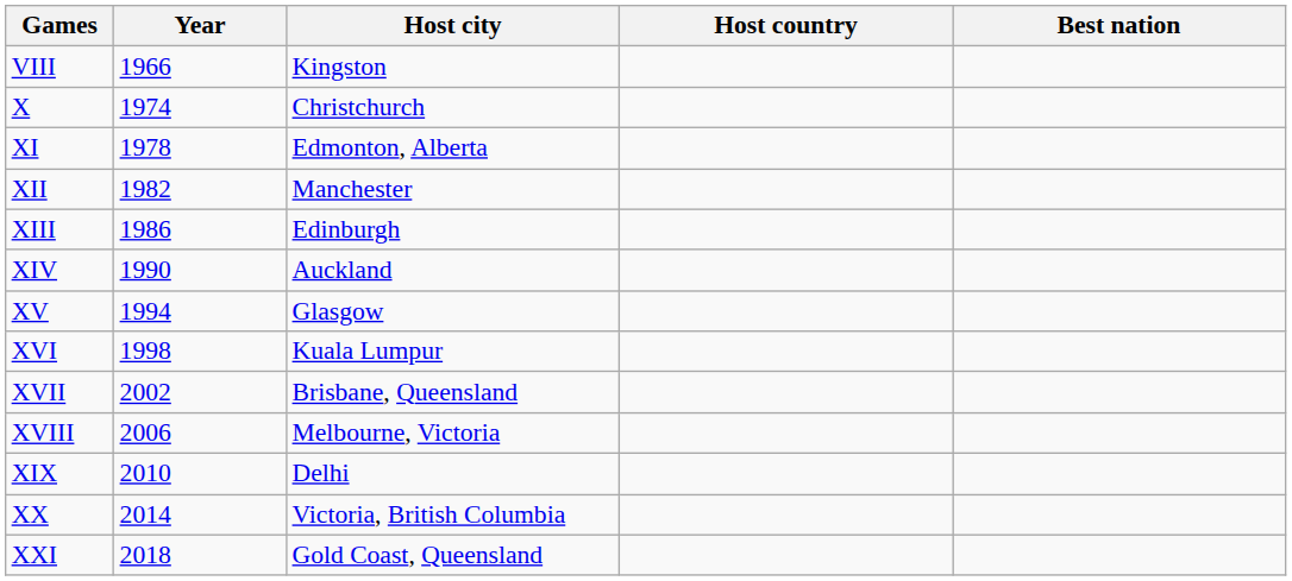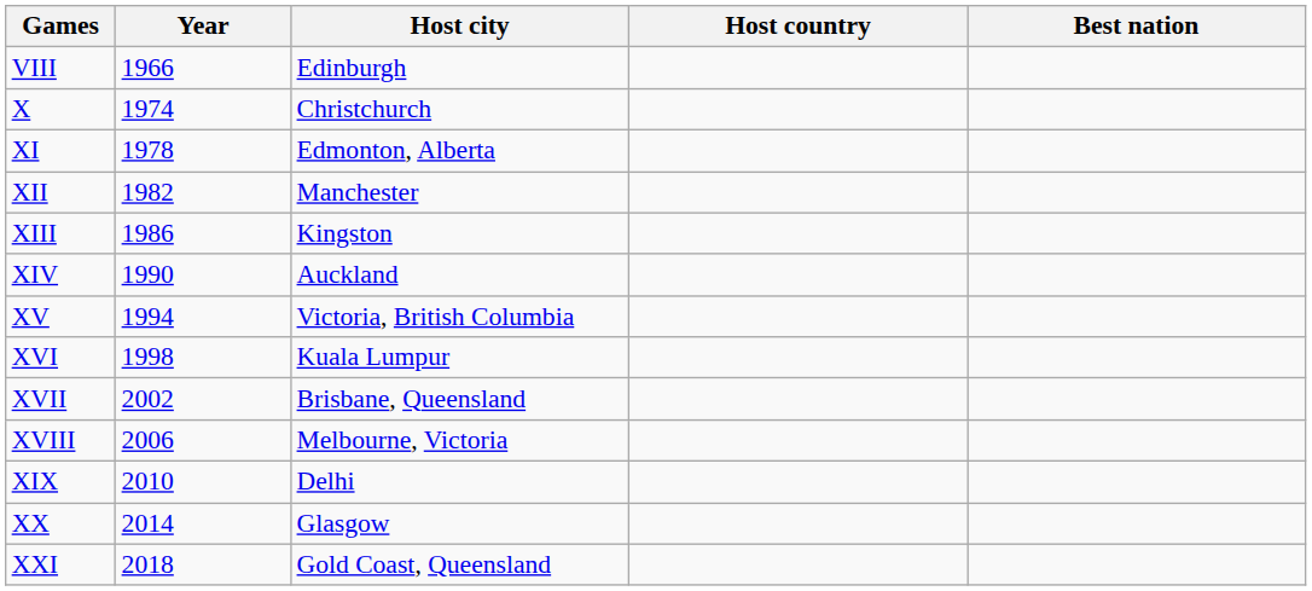 <table class=wikitable>
 <tr>
 <th width=60>Games</th>
 <th width=100>Year</th>
 <th width=200>Host city</th>
 <th width=200>Host country</th>
 <th width=200>Best nation</th>
 </tr>
 <tr>
 <td><a href='#'>VIII</a></td>
 <td><a href='#'>1966</a></td>
-<td><a href='#'>Kingston</a></td>
+<td><a href='#'>Edinburgh</a></td>
 <td></td>
 <td></td>
 </tr>
 <tr>
 <td><a href='#'>X</a></td>
 <td><a href='#'>1974</a></td>
 <td><a href='#'>Christchurch</a></td>
 <td></td>
 <td></td>
 </tr>
 <tr>
 <td><a href='#'>XI</a></td>
 <td><a href='#'>1978</a></td>
 <td><a href='#'>Edmonton</a>, <a href='#'>Alberta</a></td>
 <td></td>
 <td></td>
 </tr>
 <tr>
 <td><a href='#'>XII</a></td>
 <td><a href='#'>1982</a></td>
 <td><a href='#'>Manchester</a></td>
 <td></td>
 <td></td>
 </tr>
 <tr>
 <td><a href='#'>XIII</a></td>
 <td><a href='#'>1986</a></td>
-<td><a href='#'>Edinburgh</a></td>
+<td><a href='#'>Kingston</a></td>
 <td></td>
 <td></td>
 </tr>
 <tr>
 <td><a href='#'>XIV</a></td>
 <td><a href='#'>1990</a></td>
 <td><a href='#'>Auckland</a></td>
 <td></td>
 <td></td>
 </tr>
 <tr>
 <td><a href='#'>XV</a></td>
 <td><a href='#'>1994</a></td>
-<td><a href='#'>Glasgow</a></td>
+<td><a href='#'>Victoria</a>, <a href='#'>British Columbia</a></td>
 <td></td>
 <td></td>
 </tr>
 <tr>
 <td><a href='#'>XVI</a></td>
 <td><a href='#'>1998</a></td>
 <td><a href='#'>Kuala Lumpur</a></td>
 <td></td>
 <td></td>
 </tr>
 <tr>
 <td><a href='#'>XVII</a></td>
 <td><a href='#'>2002</a></td>
 <td><a href='#'>Brisbane</a>, <a href='#'>Queensland</a></td>
 <td></td>
 <td></td>
 </tr>
 <tr>
 <td><a href='#'>XVIII</a></td>
 <td><a href='#'>2006</a></td>
 <td><a href='#'>Melbourne</a>, <a href='#'>Victoria</a></td>
 <td></td>
 <td></td>
 </tr>
 <tr>
 <td><a href='#'>XIX</a></td>
 <td><a href='#'>2010</a></td>
 <td><a href='#'>Delhi</a></td>
 <td></td>
 <td></td>
 </tr>
 <tr>
 <td><a href='#'>XX</a></td>
 <td><a href='#'>2014</a></td>
-<td><a href='#'>Victoria</a>, <a href='#'>British Columbia</a></td>
+<td><a href='#'>Glasgow</a></td>
 <td></td>
 <td></td>
 </tr>
 <tr>
 <td><a href='#'>XXI</a></td>
 <td><a href='#'>2018</a></td>
 <td><a href='#'>Gold Coast</a>, <a href='#'>Queensland</a></td>
 <td></td>
 <td></td>
 </tr>
 </table>
